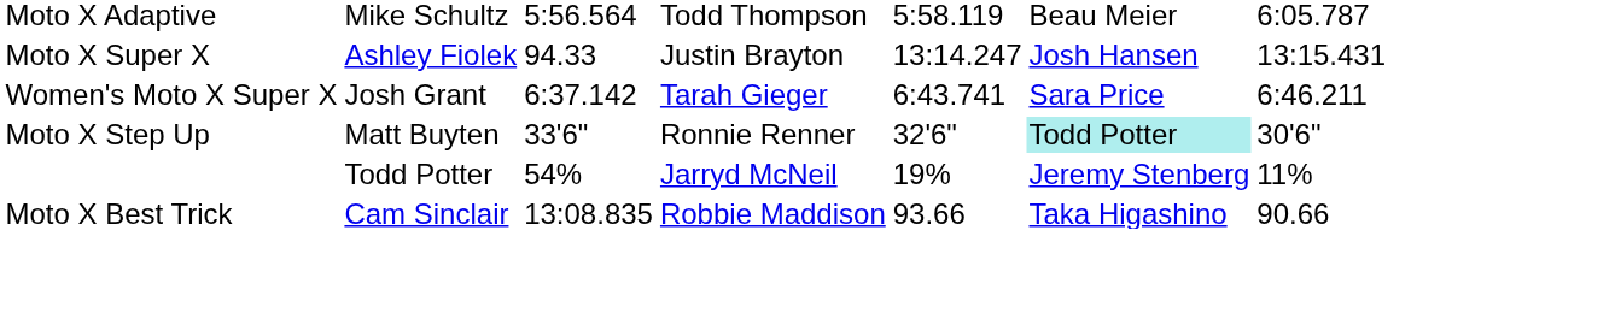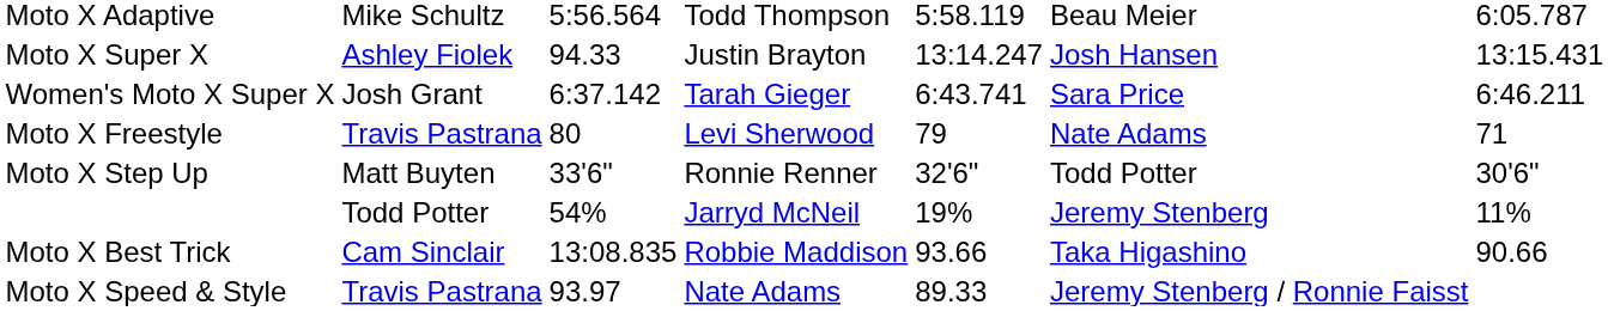 <table>
 <tr>
 <td>Moto X Adaptive</td>
 <td>Mike Schultz</td>
 <td>5:56.564</td>
 <td>Todd Thompson</td>
 <td>5:58.119</td>
 <td>Beau Meier</td>
 <td>6:05.787</td>
 </tr>
 <tr>
 <td>Moto X Super X</td>
 <td><a href='#'>Ashley Fiolek</a></td>
 <td>94.33</td>
 <td>Justin Brayton</td>
 <td>13:14.247</td>
 <td><a href='#'>Josh Hansen</a></td>
 <td>13:15.431</td>
 </tr>
 <tr>
 <td>Women's Moto X Super X</td>
 <td>Josh Grant</td>
 <td>6:37.142</td>
 <td><a href='#'>Tarah Gieger</a></td>
 <td>6:43.741</td>
 <td><a href='#'>Sara Price</a></td>
 <td>6:46.211</td>
 </tr>
 <tr>
+<td>Moto X Freestyle</td>
+<td><a href='#'>Travis Pastrana</a></td>
+<td>80</td>
+<td><a href='#'>Levi Sherwood</a></td>
+<td>79</td>
+<td><a href='#'>Nate Adams</a></td>
+<td>71</td>
+</tr>
+<tr>
 <td>Moto X Step Up</td>
 <td>Matt Buyten</td>
 <td>33'6"</td>
 <td>Ronnie Renner</td>
 <td>32'6"</td>
-<td style="background: paleturquoise;">Todd Potter</td>
+<td>Todd Potter</td>
 <td>30'6"</td>
 </tr>
 <tr>
 <td></td>
 <td>Todd Potter</td>
 <td>54%</td>
 <td><a href='#'>Jarryd McNeil</a></td>
 <td>19%</td>
 <td><a href='#'>Jeremy Stenberg</a></td>
 <td>11%</td>
 </tr>
 <tr>
 <td>Moto X Best Trick</td>
 <td><a href='#'>Cam Sinclair</a></td>
 <td>13:08.835</td>
 <td><a href='#'>Robbie Maddison</a></td>
 <td>93.66</td>
 <td><a href='#'>Taka Higashino</a></td>
 <td>90.66</td>
 </tr>
+<tr>
+<td>Moto X Speed & Style</td>
+<td><a href='#'>Travis Pastrana</a></td>
+<td>93.97</td>
+<td><a href='#'>Nate Adams</a></td>
+<td>89.33</td>
+<td><a href='#'>Jeremy Stenberg</a> / <a href='#'>Ronnie Faisst</a></td>
+<td></td>
+</tr>
 </table>
